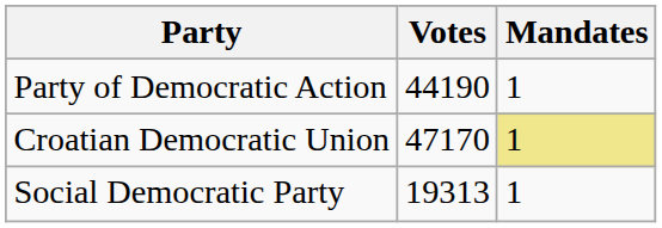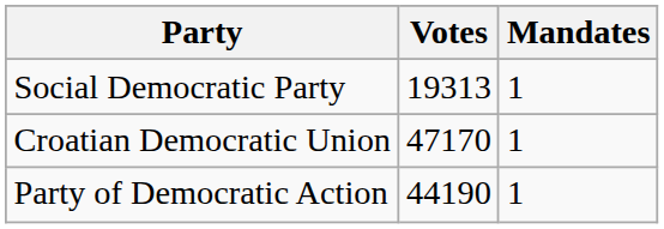 <table class="wikitable" style ="text-align: left">
 <tr>
 <th>Party</th>
 <th>Votes</th>
 <th>Mandates</th>
 </tr>
 <tr>
-<td>Party of Democratic Action</td>
-<td>44190</td>
+<td>Social Democratic Party</td>
+<td>19313</td>
 <td>1</td>
 </tr>
 <tr>
 <td>Croatian Democratic Union</td>
 <td>47170</td>
-<td style="background: khaki;">1</td>
+<td>1</td>
 </tr>
 <tr>
-<td>Social Democratic Party</td>
-<td>19313</td>
+<td>Party of Democratic Action</td>
+<td>44190</td>
 <td>1</td>
 </tr>
 </table>
